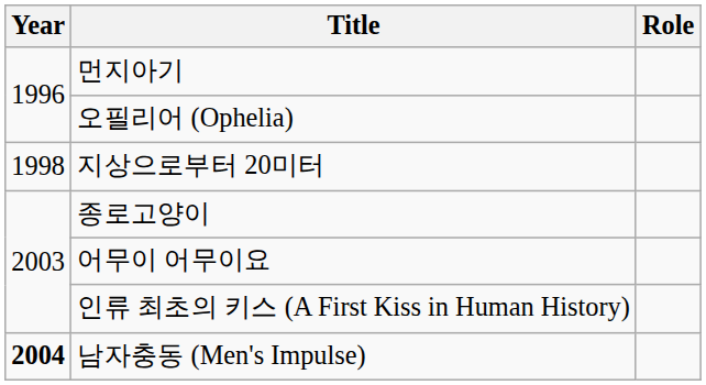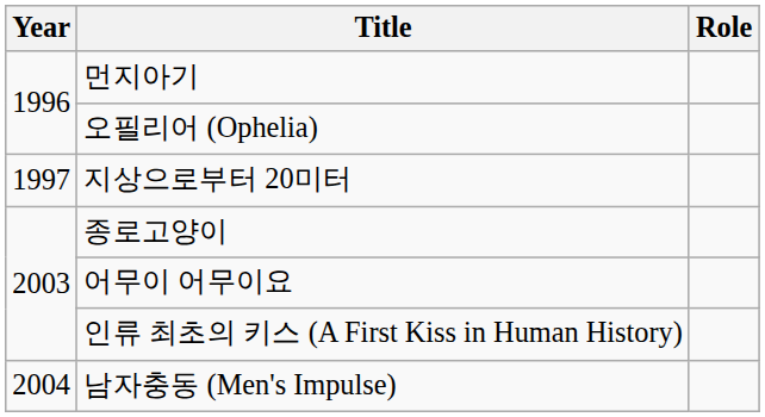 <table class="wikitable sortable">
 <tr>
 <th>Year</th>
 <th>Title</th>
 <th>Role</th>
 </tr>
 <tr>
 <td rowspan=2>1996</td>
 <td>먼지아기</td>
 <td></td>
 </tr>
 <tr>
 <td>오필리어 (Ophelia)</td>
 <td></td>
 </tr>
 <tr>
-<td>1998</td>
+<td>1997</td>
 <td>지상으로부터 20미터</td>
 <td></td>
 </tr>
 <tr>
 <td rowspan=3>2003</td>
 <td>종로고양이</td>
 <td></td>
 </tr>
 <tr>
 <td>어무이 어무이요</td>
 <td></td>
 </tr>
 <tr>
 <td>인류 최초의 키스 (A First Kiss in Human History)</td>
 <td></td>
 </tr>
 <tr>
-<td><strong>2004</strong></td>
+<td>2004</td>
 <td>남자충동 (Men's Impulse)</td>
 <td></td>
 </tr>
 </table>
